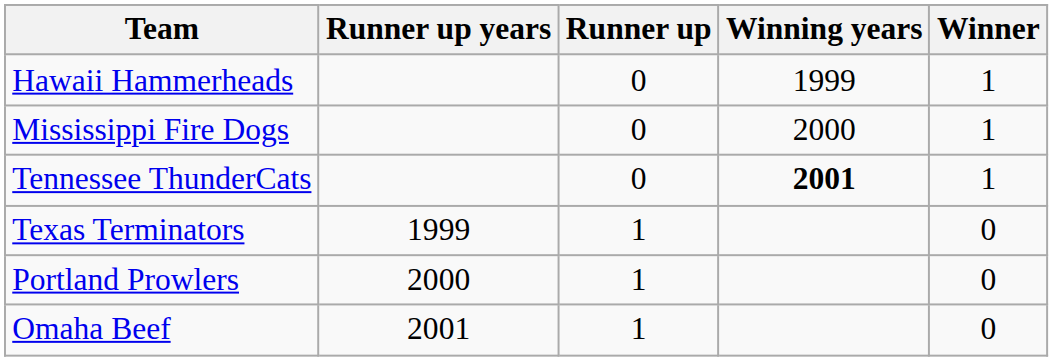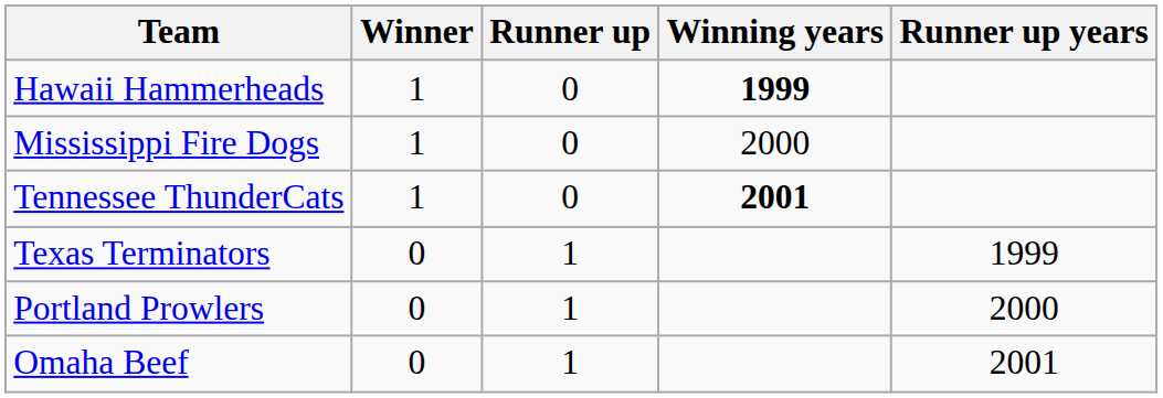 <table class="wikitable" style=text-align:center;">
 <tr>
 <th>Team</th>
-<th>Runner up years</th>
+<th>Winner</th>
 <th>Runner up</th>
 <th>Winning years</th>
-<th>Winner</th>
+<th>Runner up years</th>
 </tr>
 <tr>
 <td align=left><a href='#'>Hawaii Hammerheads</a></td>
+<td>1</td>
+<td>0</td>
+<td><strong>1999</strong></td>
 <td></td>
-<td>0</td>
-<td>1999</td>
-<td>1</td>
 </tr>
 <tr>
 <td align=left><a href='#'>Mississippi Fire Dogs</a></td>
-<td></td>
+<td>1</td>
 <td>0</td>
 <td>2000</td>
-<td>1</td>
+<td></td>
 </tr>
 <tr>
 <td align=left><a href='#'>Tennessee ThunderCats</a></td>
-<td></td>
+<td>1</td>
 <td>0</td>
 <td><strong>2001</strong></td>
-<td>1</td>
+<td></td>
 </tr>
 <tr>
 <td align=left><a href='#'>Texas Terminators</a></td>
-<td>1999</td>
+<td>0</td>
 <td>1</td>
 <td></td>
-<td>0</td>
+<td>1999</td>
 </tr>
 <tr>
 <td align=left><a href='#'>Portland Prowlers</a></td>
-<td>2000</td>
+<td>0</td>
 <td>1</td>
 <td></td>
-<td>0</td>
+<td>2000</td>
 </tr>
 <tr>
 <td align=left><a href='#'>Omaha Beef</a></td>
-<td>2001</td>
+<td>0</td>
 <td>1</td>
 <td></td>
-<td>0</td>
+<td>2001</td>
 </tr>
 </table>
